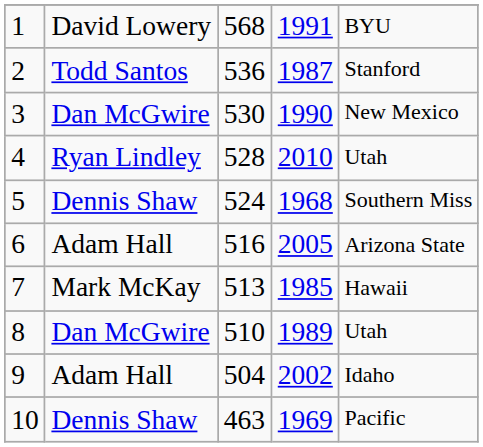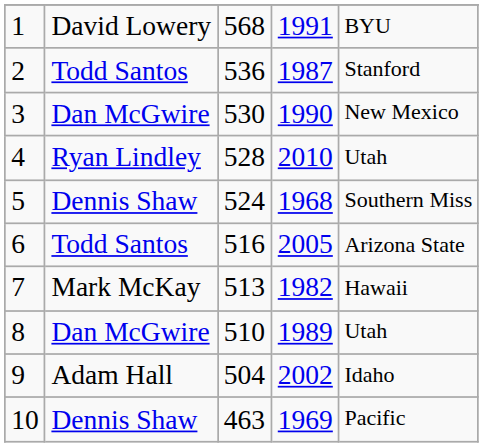 <table class="wikitable">
 <tr>
 </tr>
 <tr>
 <td>1</td>
 <td>David Lowery</td>
 <td>568</td>
 <td><a href='#'>1991</a></td>
 <td style="font-size:80%;">BYU</td>
 </tr>
 <tr>
 <td>2</td>
 <td><a href='#'>Todd Santos</a></td>
 <td>536</td>
 <td><a href='#'>1987</a></td>
 <td style="font-size:80%;">Stanford</td>
 </tr>
 <tr>
 <td>3</td>
 <td><a href='#'>Dan McGwire</a></td>
 <td>530</td>
 <td><a href='#'>1990</a></td>
 <td style="font-size:80%;">New Mexico</td>
 </tr>
 <tr>
 <td>4</td>
 <td><a href='#'>Ryan Lindley</a></td>
 <td>528</td>
 <td><a href='#'>2010</a></td>
 <td style="font-size:80%;">Utah</td>
 </tr>
 <tr>
 <td>5</td>
 <td><a href='#'>Dennis Shaw</a></td>
 <td>524</td>
 <td><a href='#'>1968</a></td>
 <td style="font-size:80%;">Southern Miss</td>
 </tr>
 <tr>
 <td>6</td>
-<td>Adam Hall</td>
+<td><a href='#'>Todd Santos</a></td>
 <td>516</td>
 <td><a href='#'>2005</a></td>
 <td style="font-size:80%;">Arizona State</td>
 </tr>
 <tr>
 <td>7</td>
 <td>Mark McKay</td>
 <td>513</td>
-<td><a href='#'>1985</a></td>
+<td><a href='#'>1982</a></td>
 <td style="font-size:80%;">Hawaii</td>
 </tr>
 <tr>
 <td>8</td>
 <td><a href='#'>Dan McGwire</a></td>
 <td>510</td>
 <td><a href='#'>1989</a></td>
 <td style="font-size:80%;">Utah</td>
 </tr>
 <tr>
 <td>9</td>
 <td>Adam Hall</td>
 <td>504</td>
 <td><a href='#'>2002</a></td>
 <td style="font-size:80%;">Idaho</td>
 </tr>
 <tr>
 <td>10</td>
 <td><a href='#'>Dennis Shaw</a></td>
 <td>463</td>
 <td><a href='#'>1969</a></td>
 <td style="font-size:80%;">Pacific</td>
 </tr>
 </table>
